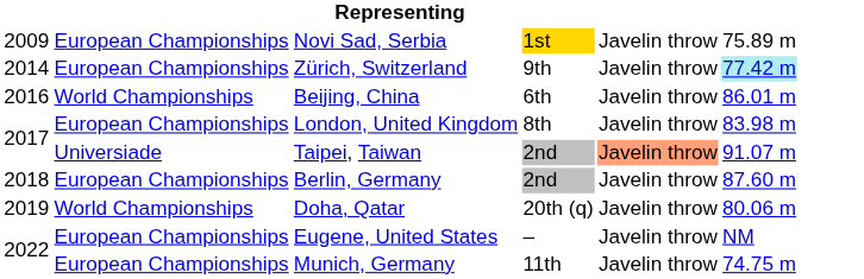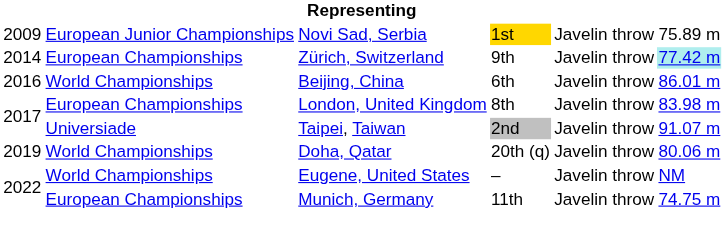 <table>
 <tr>
 <th colspan="6">Representing </th>
 </tr>
 <tr>
 <td>2009</td>
-<td><a href='#'>European Championships</a></td>
+<td><a href='#'>European Junior Championships</a></td>
 <td><a href='#'>Novi Sad, Serbia</a></td>
 <td bgcolor=gold>1st</td>
 <td>Javelin throw</td>
 <td>75.89 m</td>
 </tr>
 <tr>
 <td>2014</td>
 <td><a href='#'>European Championships</a></td>
 <td><a href='#'>Zürich, Switzerland</a></td>
 <td>9th</td>
 <td>Javelin throw</td>
 <td style="background: paleturquoise;"><a href='#'>77.42 m</a></td>
 </tr>
 <tr>
 <td>2016</td>
 <td><a href='#'>World Championships</a></td>
 <td><a href='#'>Beijing, China</a></td>
 <td>6th</td>
 <td>Javelin throw</td>
 <td><a href='#'>86.01 m</a></td>
 </tr>
 <tr>
 <td rowspan=2>2017</td>
 <td><a href='#'>European Championships</a></td>
 <td><a href='#'>London, United Kingdom</a></td>
 <td>8th</td>
 <td>Javelin throw</td>
 <td><a href='#'>83.98 m</a></td>
 </tr>
 <tr>
 <td><a href='#'>Universiade</a></td>
 <td><a href='#'>Taipei</a>, <a href='#'>Taiwan</a></td>
 <td bgcolor=silver>2nd</td>
-<td style="background: lightsalmon;">Javelin throw</td>
+<td>Javelin throw</td>
 <td><a href='#'>91.07 m</a></td>
-</tr>
-<tr>
-<td>2018</td>
-<td><a href='#'>European Championships</a></td>
-<td><a href='#'>Berlin, Germany</a></td>
-<td bgcolor=silver>2nd</td>
-<td>Javelin throw</td>
-<td><a href='#'>87.60 m</a></td>
 </tr>
 <tr>
 <td>2019</td>
 <td><a href='#'>World Championships</a></td>
 <td><a href='#'>Doha, Qatar</a></td>
 <td>20th (q)</td>
 <td>Javelin throw</td>
 <td><a href='#'>80.06 m</a></td>
 </tr>
 <tr>
 <td rowspan=2>2022</td>
-<td><a href='#'>European Championships</a></td>
+<td><a href='#'>World Championships</a></td>
 <td><a href='#'>Eugene, United States</a></td>
 <td>–</td>
 <td>Javelin throw</td>
 <td><a href='#'>NM</a></td>
 </tr>
 <tr>
 <td><a href='#'>European Championships</a></td>
 <td><a href='#'>Munich, Germany</a></td>
 <td>11th</td>
 <td>Javelin throw</td>
 <td><a href='#'>74.75 m</a></td>
 </tr>
 </table>
